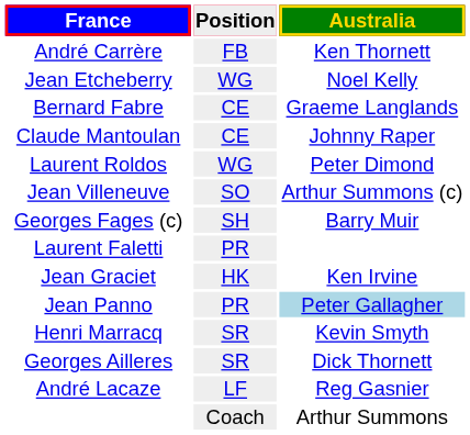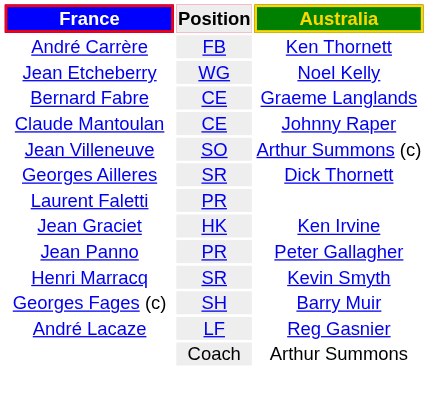 <table align=right style="font-size:90%; margin-left:1em">
 <tr bgcolor=#FF0033>
 <th align="centre" width="126" style="border: 2px solid red; background: blue; color: white">France</th>
 <th align="center" style="background: #eeeeee; color: black">Position</th>
 <th align="centre" width="126" style="border: 2px solid gold; background: green; color: gold">Australia</th>
 </tr>
 <tr>
 <td align="center"><a href='#'>André Carrère</a></td>
 <td align="center" style="background: #eeeeee"><a href='#'>FB</a></td>
 <td align="center"><a href='#'>Ken Thornett</a></td>
 </tr>
 <tr>
 <td align="center"><a href='#'>Jean Etcheberry</a></td>
 <td align="center" style="background: #eeeeee"><a href='#'>WG</a></td>
 <td align="center"><a href='#'>Noel Kelly</a></td>
 </tr>
 <tr>
 <td align="center"><a href='#'>Bernard Fabre</a></td>
 <td align="center" style="background: #eeeeee"><a href='#'>CE</a></td>
 <td align="center"><a href='#'>Graeme Langlands</a></td>
 </tr>
 <tr>
 <td align="center"><a href='#'>Claude Mantoulan</a></td>
 <td align="center" style="background: #eeeeee"><a href='#'>CE</a></td>
 <td align="center"><a href='#'>Johnny Raper</a></td>
 </tr>
 <tr>
-<td align="center"><a href='#'>Laurent Roldos</a></td>
-<td align="center" style="background: #eeeeee"><a href='#'>WG</a></td>
-<td align="center"><a href='#'>Peter Dimond</a></td>
-</tr>
-<tr>
 <td align="center"><a href='#'>Jean Villeneuve</a></td>
 <td align="center" style="background: #eeeeee"><a href='#'>SO</a></td>
 <td align="center"><a href='#'>Arthur Summons</a> (c)</td>
 </tr>
 <tr>
-<td align="center"><a href='#'>Georges Fages</a> (c)</td>
-<td align="center" style="background: #eeeeee"><a href='#'>SH</a></td>
-<td align="center"><a href='#'>Barry Muir</a></td>
+<td align="center"><a href='#'>Georges Ailleres</a></td>
+<td align="center" style="background: #eeeeee"><a href='#'>SR</a></td>
+<td align="center"><a href='#'>Dick Thornett</a></td>
 </tr>
 <tr>
 <td align="center"><a href='#'>Laurent Faletti</a></td>
 <td align="center" style="background: #eeeeee"><a href='#'>PR</a></td>
 <td align="center"></td>
 </tr>
 <tr>
 <td align="center"><a href='#'>Jean Graciet</a></td>
 <td align="center" style="background: #eeeeee"><a href='#'>HK</a></td>
 <td align="center"><a href='#'>Ken Irvine</a></td>
 </tr>
 <tr>
 <td align="center"><a href='#'>Jean Panno</a></td>
 <td align="center" style="background: #eeeeee"><a href='#'>PR</a></td>
-<td align="center" style="background: lightblue;"><a href='#'>Peter Gallagher</a></td>
+<td align="center"><a href='#'>Peter Gallagher</a></td>
 </tr>
 <tr>
 <td align="center"><a href='#'>Henri Marracq</a></td>
 <td align="center" style="background: #eeeeee"><a href='#'>SR</a></td>
 <td align="center"><a href='#'>Kevin Smyth</a></td>
 </tr>
 <tr>
-<td align="center"><a href='#'>Georges Ailleres</a></td>
-<td align="center" style="background: #eeeeee"><a href='#'>SR</a></td>
-<td align="center"><a href='#'>Dick Thornett</a></td>
+<td align="center"><a href='#'>Georges Fages</a> (c)</td>
+<td align="center" style="background: #eeeeee"><a href='#'>SH</a></td>
+<td align="center"><a href='#'>Barry Muir</a></td>
 </tr>
 <tr>
 <td align="center"><a href='#'>André Lacaze</a></td>
 <td align="center" style="background: #eeeeee"><a href='#'>LF</a></td>
 <td align="center"><a href='#'>Reg Gasnier</a></td>
 </tr>
 <tr>
 <td align="center"></td>
 <td align="center" style="background: #eeeeee">Coach</td>
 <td align="center">Arthur Summons</td>
 </tr>
 </table>
